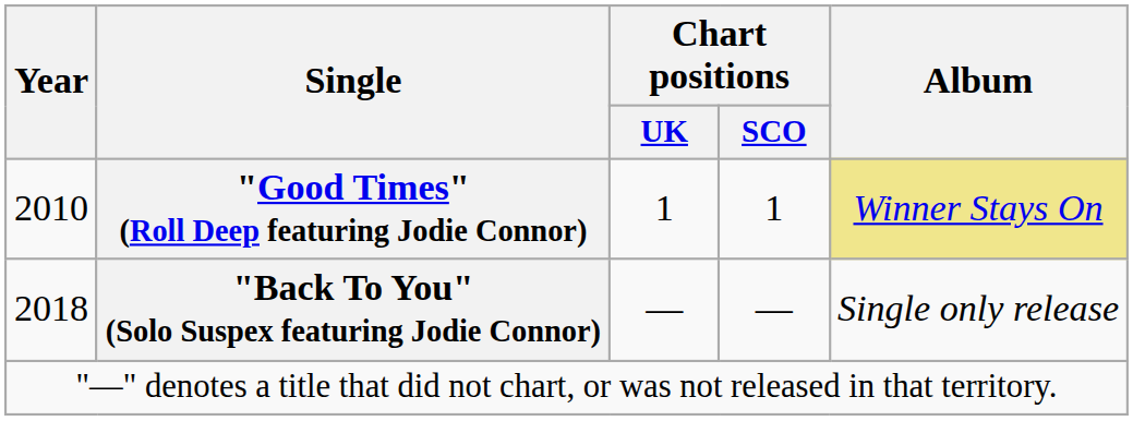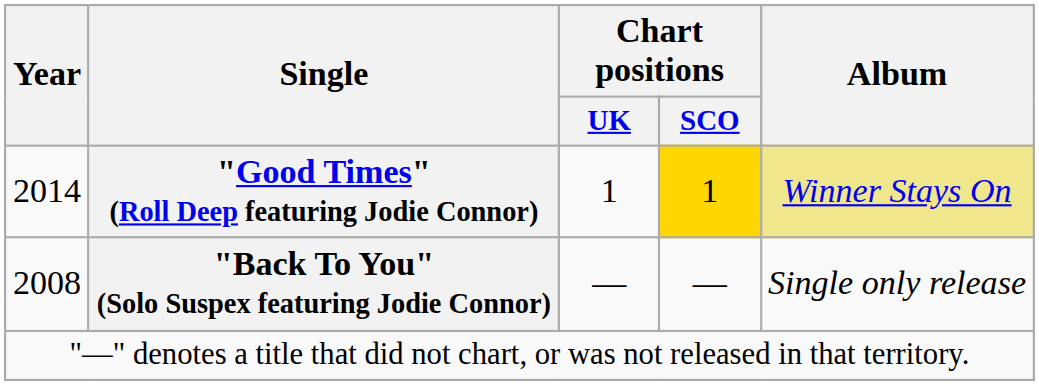 <table class="wikitable plainrowheaders" style="text-align:center;">
 <tr>
 <th scope="col" rowspan="2">Year</th>
 <th scope="col" rowspan="2">Single</th>
 <th scope="col" colspan="2">Chart<br>positions</th>
 <th scope="col" rowspan="2">Album</th>
 </tr>
 <tr>
 <th scope="col" style="width:3em;font-size:85%;"><a href='#'>UK</a><br></th>
 <th scope="col" style="width:3em;font-size:85%;"><a href='#'>SCO</a><br></th>
 </tr>
 <tr>
-<td>2010</td>
+<td>2014</td>
 <th scope="row">"<a href='#'>Good Times</a>"<br><small>(<a href='#'>Roll Deep</a> featuring Jodie Connor)</small></th>
 <td>1</td>
-<td>1</td>
+<td style="background: gold;">1</td>
 <td style="background: khaki;"><em><a href='#'>Winner Stays On</a></em></td>
 </tr>
 <tr>
-<td>2018</td>
+<td>2008</td>
 <th scope="row">"Back To You"<br><small>(Solo Suspex featuring Jodie Connor)</small></th>
 <td>—</td>
 <td>—</td>
 <td><em>Single only release</em></td>
 </tr>
 <tr>
 <td colspan="8" style="font-size:90%">"—" denotes a title that did not chart, or was not released in that territory.</td>
 </tr>
 </table>
